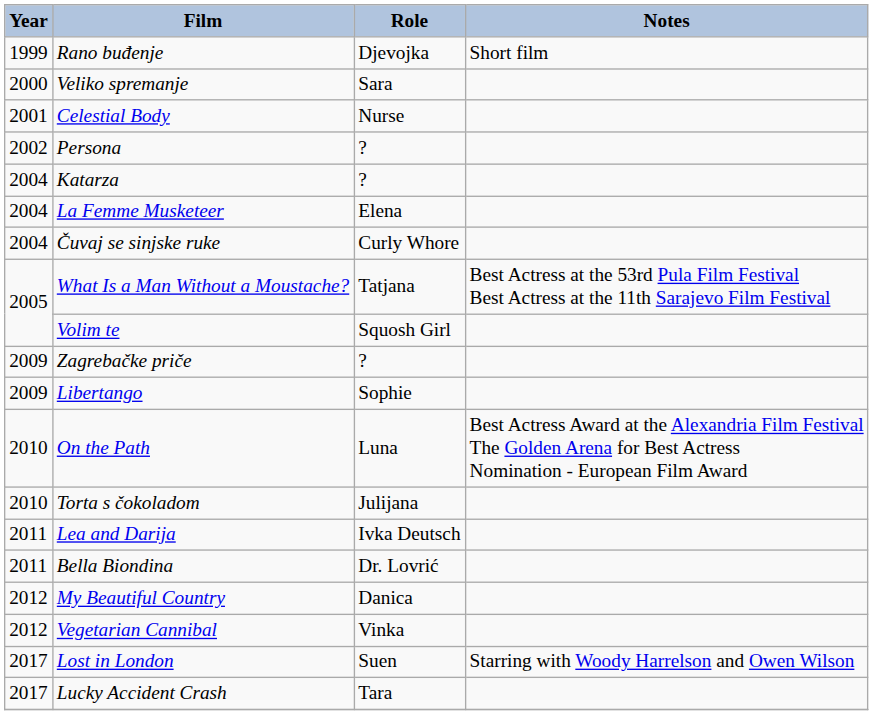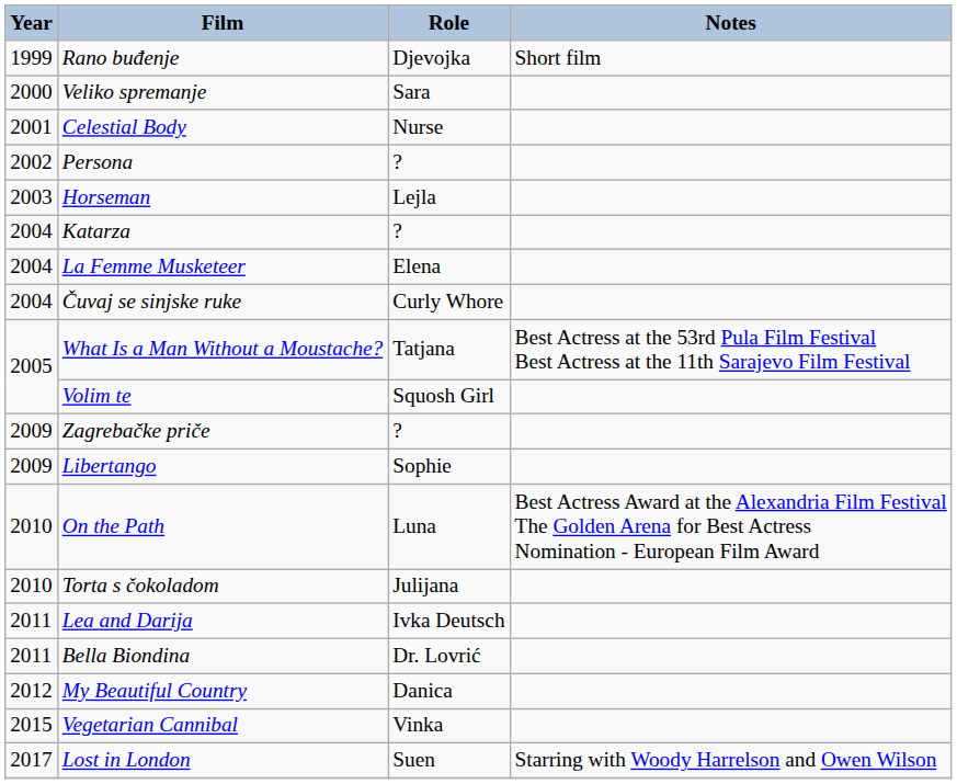 <table class="wikitable" style="font-size:90%;">
 <tr>
 <th style="background:#B0C4DE;">Year</th>
 <th style="background:#B0C4DE;">Film</th>
 <th style="background:#B0C4DE;">Role</th>
 <th style="background:#B0C4DE;">Notes</th>
 </tr>
 <tr>
 <td>1999</td>
 <td><em>Rano buđenje</em></td>
 <td>Djevojka</td>
 <td>Short film</td>
 </tr>
 <tr>
 <td>2000</td>
 <td><em>Veliko spremanje</em></td>
 <td>Sara</td>
 <td></td>
 </tr>
 <tr>
 <td>2001</td>
 <td><em><a href='#'>Celestial Body</a></em></td>
 <td>Nurse</td>
 <td></td>
 </tr>
 <tr>
 <td>2002</td>
 <td><em>Persona</em></td>
 <td>?</td>
+<td></td>
+</tr>
+<tr>
+<td>2003</td>
+<td><em><a href='#'>Horseman</a></em></td>
+<td>Lejla</td>
 <td></td>
 </tr>
 <tr>
 <td>2004</td>
 <td><em>Katarza</em></td>
 <td>?</td>
 <td></td>
 </tr>
 <tr>
 <td>2004</td>
 <td><em><a href='#'>La Femme Musketeer</a></em></td>
 <td>Elena</td>
 <td></td>
 </tr>
 <tr>
 <td>2004</td>
 <td><em>Čuvaj se sinjske ruke</em></td>
 <td>Curly Whore</td>
 <td></td>
 </tr>
 <tr>
 <td rowspan="2">2005</td>
 <td><em><a href='#'>What Is a Man Without a Moustache?</a></em></td>
 <td>Tatjana</td>
 <td>Best Actress at the 53rd <a href='#'>Pula Film Festival</a><br>Best Actress at the 11th <a href='#'>Sarajevo Film Festival</a></td>
 </tr>
 <tr>
 <td><em><a href='#'>Volim te</a></em></td>
 <td>Squosh Girl</td>
 <td></td>
 </tr>
 <tr>
 <td>2009</td>
 <td><em>Zagrebačke priče</em></td>
 <td>?</td>
 <td></td>
 </tr>
 <tr>
 <td>2009</td>
 <td><em><a href='#'>Libertango</a></em></td>
 <td>Sophie</td>
 <td></td>
 </tr>
 <tr>
 <td>2010</td>
 <td><em><a href='#'>On the Path</a></em></td>
 <td>Luna</td>
 <td>Best Actress Award at the <a href='#'>Alexandria Film Festival</a><br> The <a href='#'>Golden Arena</a> for Best Actress<br>Nomination - European Film Award</td>
 </tr>
 <tr>
 <td>2010</td>
 <td><em>Torta s čokoladom</em></td>
 <td>Julijana</td>
 <td></td>
 </tr>
 <tr>
 <td>2011</td>
 <td><em><a href='#'>Lea and Darija</a></em></td>
 <td>Ivka Deutsch</td>
 <td></td>
 </tr>
 <tr>
 <td>2011</td>
 <td><em>Bella Biondina</em></td>
 <td>Dr. Lovrić</td>
 <td></td>
 </tr>
 <tr>
 <td>2012</td>
 <td><em><a href='#'>My Beautiful Country</a></em></td>
 <td>Danica</td>
 <td></td>
 </tr>
 <tr>
-<td>2012</td>
+<td>2015</td>
 <td><em><a href='#'>Vegetarian Cannibal</a></em></td>
 <td>Vinka</td>
 <td></td>
 </tr>
 <tr>
 <td>2017</td>
 <td><em><a href='#'>Lost in London</a></em></td>
 <td>Suen</td>
 <td>Starring with <a href='#'>Woody Harrelson</a> and <a href='#'>Owen Wilson</a></td>
 </tr>
 <tr>
-<td>2017</td>
-<td><em>Lucky Accident Crash</em></td>
-<td>Tara</td>
-<td></td>
-</tr>
-<tr>
 </tr>
 </table>
